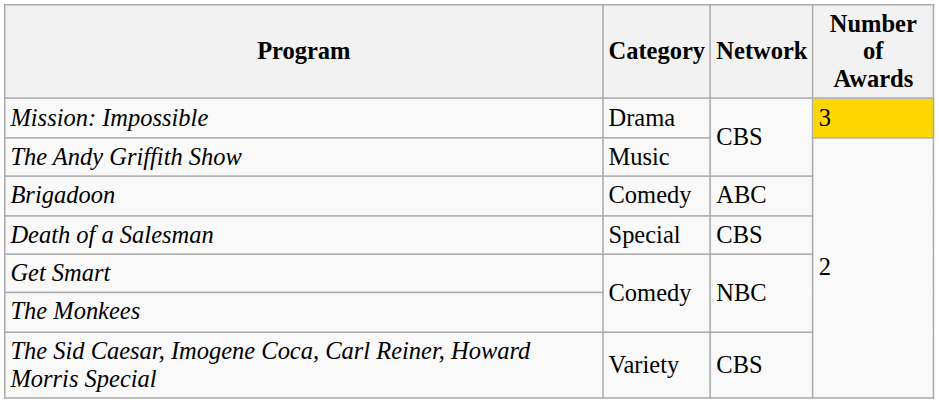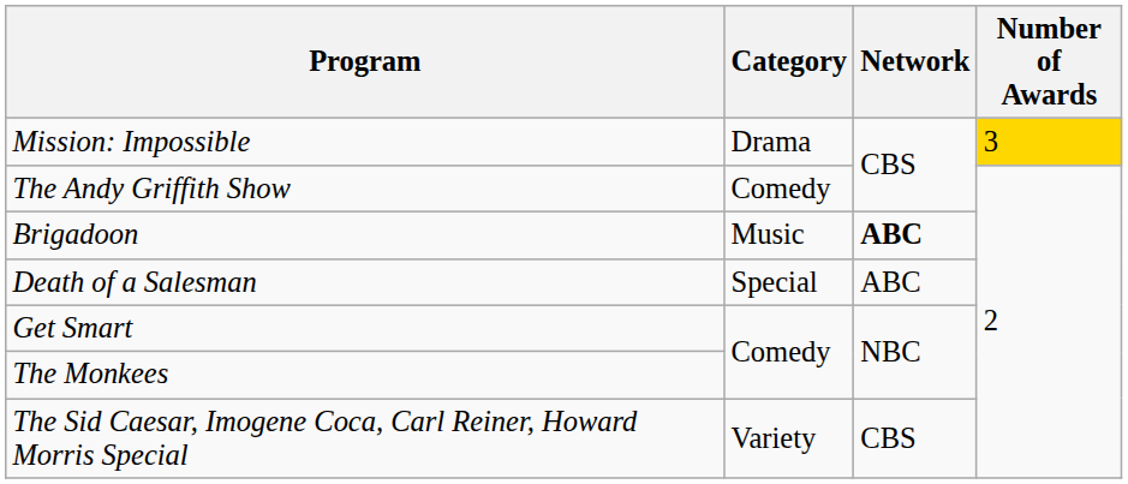 <table class="wikitable">
 <tr>
 <th>Program</th>
 <th>Category</th>
 <th>Network</th>
 <th>Number of<br>Awards</th>
 </tr>
 <tr>
 <td><em>Mission: Impossible</em></td>
 <td>Drama</td>
 <td rowspan="2">CBS</td>
 <td style="background: gold;">3</td>
 </tr>
 <tr>
 <td><em>The Andy Griffith Show</em></td>
-<td>Music</td>
+<td>Comedy</td>
 <td rowspan="6">2</td>
 </tr>
 <tr>
 <td><em>Brigadoon</em></td>
-<td>Comedy</td>
-<td>ABC</td>
+<td>Music</td>
+<td><strong>ABC</strong></td>
 </tr>
 <tr>
 <td><em>Death of a Salesman</em></td>
 <td>Special</td>
-<td>CBS</td>
+<td>ABC</td>
 </tr>
 <tr>
 <td><em>Get Smart</em></td>
 <td rowspan="2">Comedy</td>
 <td rowspan="2">NBC</td>
 </tr>
 <tr>
 <td><em>The Monkees</em></td>
 </tr>
 <tr>
 <td><em>The Sid Caesar, Imogene Coca, Carl Reiner, Howard Morris Special</em></td>
 <td>Variety</td>
 <td>CBS</td>
 </tr>
 </table>
